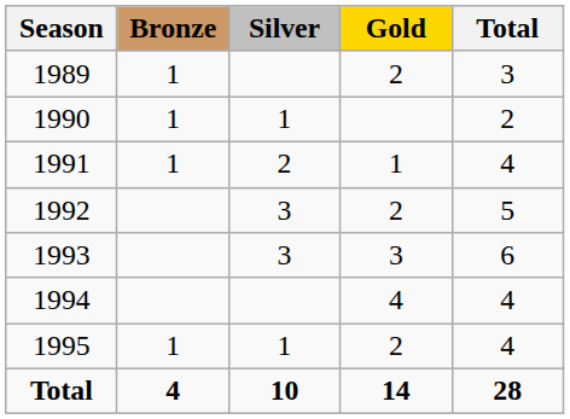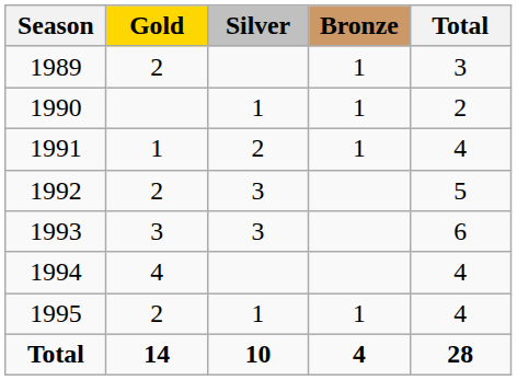 <table class="wikitable" style="text-align:center;">
 <tr>
 <th width = "55">Season</th>
+<th width = "55" style="background: gold;">Gold</th>
+<th width = "55" style="background: silver;">Silver</th>
 <th width = "55" style="background: #cc9966;">Bronze</th>
-<th width = "55" style="background: silver;">Silver</th>
-<th width = "55" style="background: gold;">Gold</th>
 <th width = "55">Total</th>
 </tr>
 <tr>
 <td>1989</td>
+<td>2</td>
+<td></td>
 <td>1</td>
-<td></td>
-<td>2</td>
 <td>3</td>
 </tr>
 <tr>
 <td>1990</td>
+<td></td>
 <td>1</td>
 <td>1</td>
-<td></td>
 <td>2</td>
 </tr>
 <tr>
 <td>1991</td>
 <td>1</td>
 <td>2</td>
 <td>1</td>
 <td>4</td>
 </tr>
 <tr>
 <td>1992</td>
+<td>2</td>
+<td>3</td>
 <td></td>
-<td>3</td>
-<td>2</td>
 <td>5</td>
 </tr>
 <tr>
 <td>1993</td>
-<td></td>
 <td>3</td>
 <td>3</td>
+<td></td>
 <td>6</td>
 </tr>
 <tr>
 <td>1994</td>
+<td>4</td>
 <td></td>
 <td></td>
-<td>4</td>
 <td>4</td>
 </tr>
 <tr>
 <td>1995</td>
+<td>2</td>
 <td>1</td>
 <td>1</td>
-<td>2</td>
 <td>4</td>
 </tr>
 <tr>
 <td><strong>Total</strong></td>
+<td><strong>14</strong></td>
+<td><strong>10</strong></td>
 <td><strong>4</strong></td>
-<td><strong>10</strong></td>
-<td><strong>14</strong></td>
 <td><strong>28</strong></td>
 </tr>
 </table>
